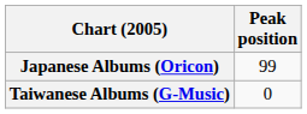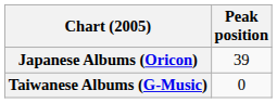 <table class="wikitable plainrowheaders sortable" style="text-align:center">
 <tr>
 <th scope="col">Chart (2005)</th>
 <th scope="col">Peak<br>position</th>
 </tr>
 <tr>
 <th scope="row">Japanese Albums (<a href='#'>Oricon</a>)</th>
-<td>99</td>
+<td>39</td>
 </tr>
 <tr>
 <th scope="row">Taiwanese Albums (<a href='#'>G-Music</a>)</th>
 <td>0</td>
 </tr>
 </table>
